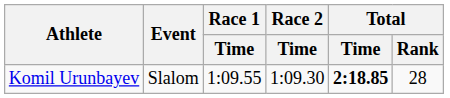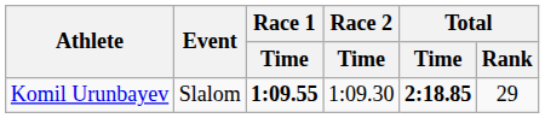 <table class="wikitable" style="font-size:90%">
 <tr>
 <th rowspan="2">Athlete</th>
 <th rowspan="2">Event</th>
 <th>Race 1</th>
 <th>Race 2</th>
 <th colspan="2">Total</th>
 </tr>
 <tr>
 <th>Time</th>
 <th>Time</th>
 <th>Time</th>
 <th>Rank</th>
 </tr>
 <tr>
 <td><a href='#'>Komil Urunbayev</a></td>
 <td>Slalom</td>
-<td align="center">1:09.55</td>
+<td align="center"><strong>1:09.55</strong></td>
 <td align="center">1:09.30</td>
 <td align="center"><strong>2:18.85</strong></td>
-<td align="center">28</td>
+<td align="center">29</td>
 </tr>
 </table>
